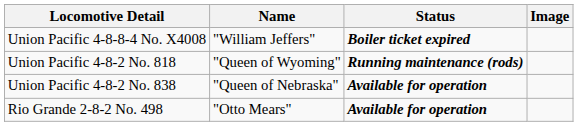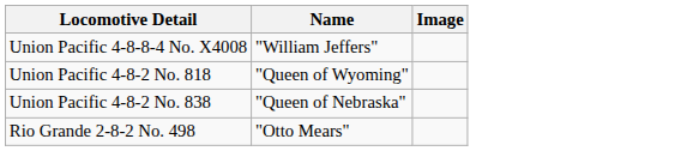 <table class="wikitable" border="1">
 <tr>
 <th>Locomotive Detail</th>
 <th>Name</th>
-<th>Status</th>
 <th>Image</th>
 </tr>
 <tr>
 <td>Union Pacific 4-8-8-4 No. X4008</td>
 <td>"William Jeffers"</td>
-<td><strong><em>Boiler ticket expired</em></strong></td>
 <td></td>
 </tr>
 <tr>
 <td>Union Pacific 4-8-2 No. 818</td>
 <td>"Queen of Wyoming"</td>
-<td><strong><em>Running maintenance (rods)</em></strong></td>
 <td></td>
 </tr>
 <tr>
 <td>Union Pacific 4-8-2 No. 838</td>
 <td>"Queen of Nebraska"</td>
-<td><strong><em>Available for operation</em></strong></td>
 <td></td>
 </tr>
 <tr>
 <td>Rio Grande 2-8-2 No. 498</td>
 <td>"Otto Mears"</td>
-<td><strong><em>Available for operation</em></strong></td>
 <td></td>
 </tr>
 </table>
